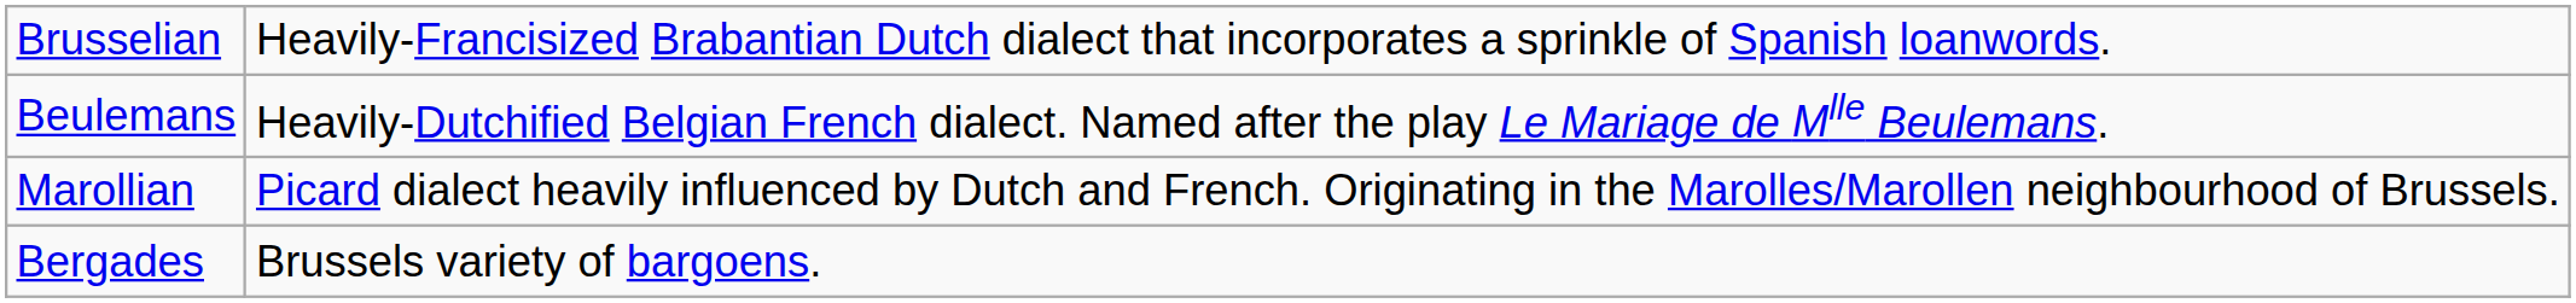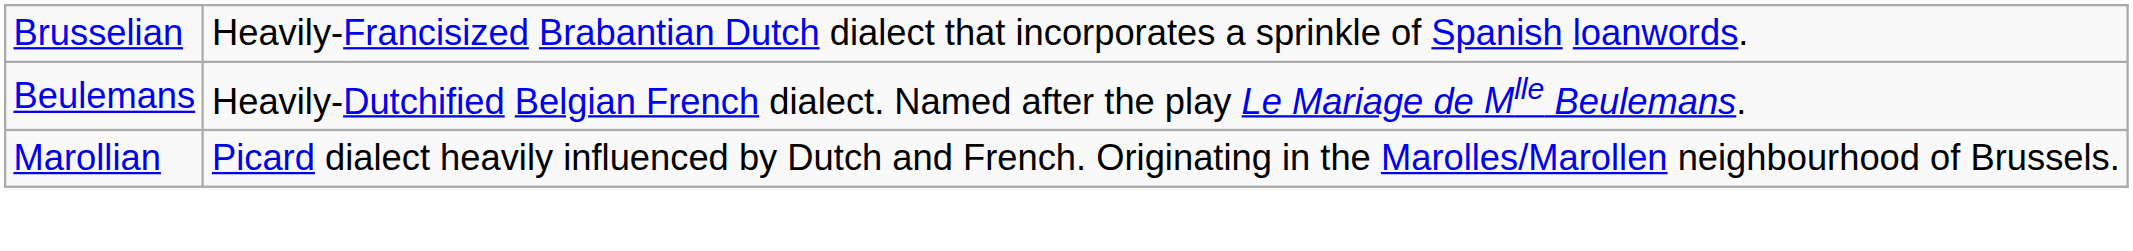 <table class="wikitable">
 <tr>
 <td><a href='#'>Brusselian</a></td>
 <td>Heavily-<a href='#'>Francisized</a> <a href='#'>Brabantian Dutch</a> dialect that incorporates a sprinkle of <a href='#'>Spanish</a> <a href='#'>loanwords</a>.</td>
 </tr>
 <tr>
 <td><a href='#'>Beulemans</a></td>
 <td>Heavily-<a href='#'>Dutchified</a> <a href='#'>Belgian French</a> dialect. Named after the play <span><em><a href='#'>Le Mariage de <abbr>M<sup>lle</sup></abbr> Beulemans</a></em></span>.</td>
 </tr>
 <tr>
 <td><a href='#'>Marollian</a></td>
 <td><a href='#'>Picard</a> dialect heavily influenced by Dutch and French. Originating in the <a href='#'>Marolles/Marollen</a> neighbourhood of Brussels.</td>
 </tr>
-<tr>
-<td><a href='#'>Bergades</a></td>
-<td>Brussels variety of <a href='#'>bargoens</a>.</td>
-</tr>
 </table>
